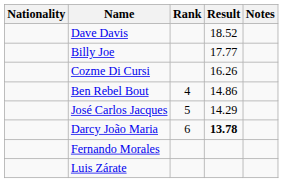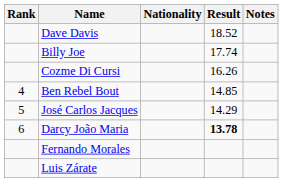 <table class="wikitable sortable" style="text-align:center">
 <tr>
+<th>Rank</th>
+<th>Name</th>
 <th>Nationality</th>
-<th>Name</th>
-<th>Rank</th>
 <th>Result</th>
 <th>Notes</th>
 </tr>
 <tr>
+<td></td>
+<td align=left><a href='#'>Dave Davis</a></td>
 <td align=left></td>
-<td align=left><a href='#'>Dave Davis</a></td>
-<td></td>
 <td>18.52</td>
 <td></td>
 </tr>
 <tr>
+<td></td>
+<td align=left><a href='#'>Billy Joe</a></td>
 <td align=left></td>
-<td align=left><a href='#'>Billy Joe</a></td>
-<td></td>
-<td>17.77</td>
+<td>17.74</td>
 <td></td>
 </tr>
 <tr>
+<td></td>
+<td align=left><a href='#'>Cozme Di Cursi</a></td>
 <td align=left></td>
-<td align=left><a href='#'>Cozme Di Cursi</a></td>
-<td></td>
 <td>16.26</td>
 <td></td>
 </tr>
 <tr>
+<td>4</td>
+<td align=left><a href='#'>Ben Rebel Bout</a></td>
 <td align=left></td>
-<td align=left><a href='#'>Ben Rebel Bout</a></td>
-<td>4</td>
-<td>14.86</td>
+<td>14.85</td>
 <td></td>
 </tr>
 <tr>
+<td>5</td>
+<td align=left><a href='#'>José Carlos Jacques</a></td>
 <td align=left></td>
-<td align=left><a href='#'>José Carlos Jacques</a></td>
-<td>5</td>
 <td>14.29</td>
 <td></td>
 </tr>
 <tr>
+<td>6</td>
+<td align=left><a href='#'>Darcy João Maria</a></td>
 <td align=left></td>
-<td align=left><a href='#'>Darcy João Maria</a></td>
-<td>6</td>
 <td><strong>13.78</strong></td>
 <td></td>
 </tr>
 <tr>
+<td></td>
+<td align=left><a href='#'>Fernando Morales</a></td>
 <td align=left></td>
-<td align=left><a href='#'>Fernando Morales</a></td>
-<td></td>
 <td></td>
 <td></td>
 </tr>
 <tr>
+<td></td>
+<td align=left><a href='#'>Luis Zárate</a></td>
 <td align=left></td>
-<td align=left><a href='#'>Luis Zárate</a></td>
-<td></td>
 <td></td>
 <td></td>
 </tr>
 </table>
